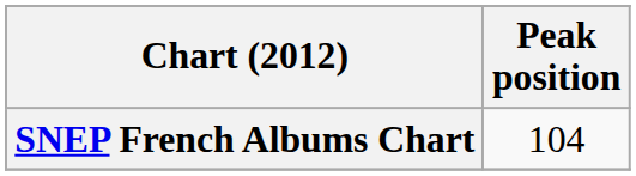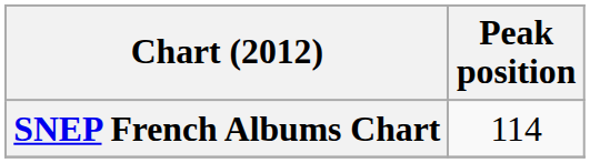 <table class="wikitable sortable plainrowheaders" border="1">
 <tr>
 <th scope="col">Chart (2012)</th>
 <th scope="col">Peak<br>position</th>
 </tr>
 <tr>
 <th scope="row"><a href='#'>SNEP</a> French Albums Chart</th>
-<td align="center">104</td>
+<td align="center">114</td>
 </tr>
 <tr>
 </tr>
 </table>
